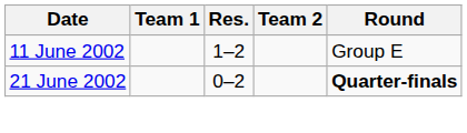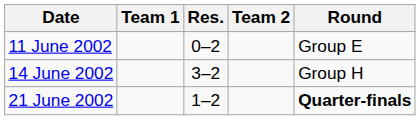 <table class="wikitable">
 <tr>
 <th>Date</th>
 <th>Team 1</th>
 <th>Res.</th>
 <th>Team 2</th>
 <th>Round</th>
 </tr>
 <tr>
 <td><a href='#'>11 June 2002</a></td>
 <td></td>
-<td style="text-align:center;">1–2</td>
+<td style="text-align:center;">0–2</td>
 <td></td>
 <td>Group E</td>
 </tr>
 <tr>
+<td><a href='#'>14 June 2002</a></td>
+<td></td>
+<td style="text-align:center;">3–2</td>
+<td></td>
+<td>Group H</td>
+</tr>
+<tr>
 <td><a href='#'>21 June 2002</a></td>
 <td></td>
-<td style="text-align:center;">0–2</td>
+<td style="text-align:center;">1–2</td>
 <td></td>
 <td><strong>Quarter-finals</strong></td>
 </tr>
 </table>
